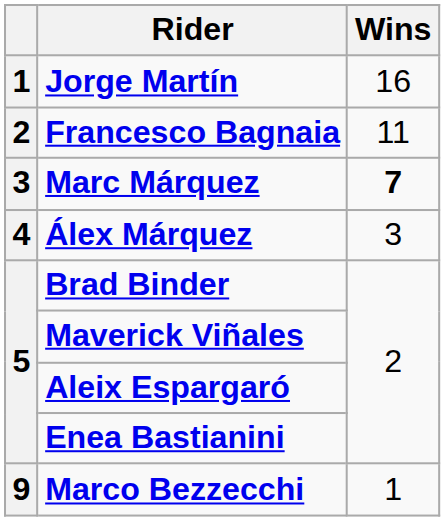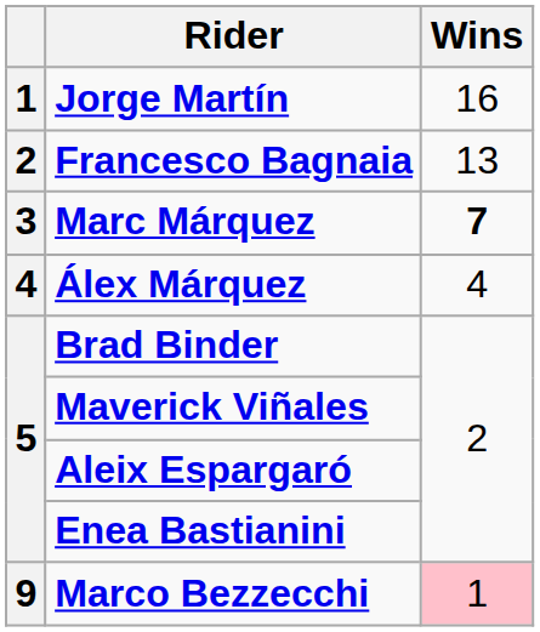 <table class="wikitable" style="text-align:center">
 <tr>
 <th></th>
 <th>Rider</th>
 <th>Wins</th>
 </tr>
 <tr>
 <th>1</th>
 <td align=left> <strong><a href='#'>Jorge Martín</a></strong></td>
 <td>16</td>
 </tr>
 <tr>
 <th>2</th>
 <td align=left> <strong><a href='#'>Francesco Bagnaia</a></strong></td>
-<td>11</td>
+<td>13</td>
 </tr>
 <tr>
 <th>3</th>
 <td align=left> <strong><a href='#'>Marc Márquez</a></strong></td>
 <td><strong>7</strong></td>
 </tr>
 <tr>
 <th>4</th>
 <td align=left> <strong><a href='#'>Álex Márquez</a></strong></td>
-<td>3</td>
+<td>4</td>
 </tr>
 <tr>
 <th rowspan=4>5</th>
 <td align=left> <strong><a href='#'>Brad Binder</a></strong></td>
 <td rowspan=4>2</td>
 </tr>
 <tr>
 <td align=left> <strong><a href='#'>Maverick Viñales</a></strong></td>
 </tr>
 <tr>
 <td align=left> <strong><a href='#'>Aleix Espargaró</a></strong></td>
 </tr>
 <tr>
 <td align=left> <strong><a href='#'>Enea Bastianini</a></strong></td>
 </tr>
 <tr>
 <th>9</th>
 <td align=left> <strong><a href='#'>Marco Bezzecchi</a></strong></td>
-<td>1</td>
+<td style="background: pink;">1</td>
 </tr>
 </table>
